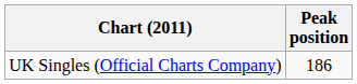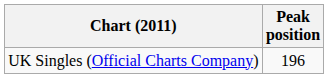 <table class="wikitable sortable">
 <tr>
 <th>Chart (2011)</th>
 <th>Peak<br>position</th>
 </tr>
 <tr>
 </tr>
 <tr>
 </tr>
 <tr>
 <td>UK Singles (<a href='#'>Official Charts Company</a>)</td>
-<td align="center">186</td>
+<td align="center">196</td>
 </tr>
 </table>
